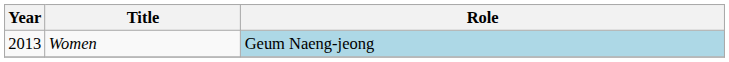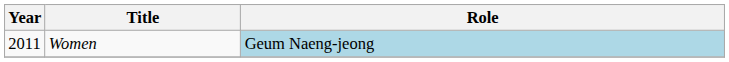 <table class="wikitable" style="width:700px">
 <tr>
 <th width=10>Year</th>
 <th>Title</th>
 <th>Role</th>
 </tr>
 <tr>
-<td>2013</td>
+<td>2011</td>
 <td><em>Women</em></td>
 <td style="background: lightblue;">Geum Naeng-jeong</td>
 </tr>
 <tr>
 </tr>
 </table>
